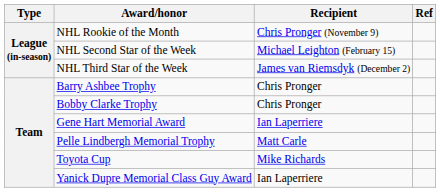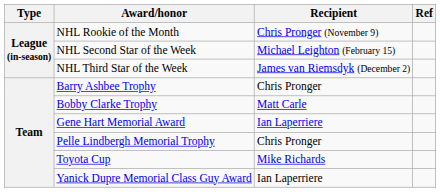 <table class="wikitable">
 <tr>
 <th scope="col">Type</th>
 <th scope="col">Award/honor</th>
 <th scope="col">Recipient</th>
 <th scope="col">Ref</th>
 </tr>
 <tr>
 <th scope="row" rowspan="3">League<br><small>(in-season)</small></th>
 <td>NHL Rookie of the Month</td>
 <td><a href='#'>Chris Pronger</a> <small>(November 9)</small></td>
 <td></td>
 </tr>
 <tr>
 <td>NHL Second Star of the Week</td>
 <td><a href='#'>Michael Leighton</a> <small>(February 15)</small></td>
 <td></td>
 </tr>
 <tr>
 <td>NHL Third Star of the Week</td>
 <td><a href='#'>James van Riemsdyk</a> <small>(December 2)</small></td>
 <td></td>
 </tr>
 <tr>
 <th scope="row" rowspan="6">Team</th>
 <td><a href='#'>Barry Ashbee Trophy</a></td>
 <td>Chris Pronger</td>
 <td></td>
 </tr>
 <tr>
 <td><a href='#'>Bobby Clarke Trophy</a></td>
-<td>Chris Pronger</td>
+<td><a href='#'>Matt Carle</a></td>
 <td></td>
 </tr>
 <tr>
 <td><a href='#'>Gene Hart Memorial Award</a></td>
 <td><a href='#'>Ian Laperriere</a></td>
 <td></td>
 </tr>
 <tr>
 <td><a href='#'>Pelle Lindbergh Memorial Trophy</a></td>
-<td><a href='#'>Matt Carle</a></td>
+<td>Chris Pronger</td>
 <td></td>
 </tr>
 <tr>
 <td><a href='#'>Toyota Cup</a></td>
 <td><a href='#'>Mike Richards</a></td>
 <td></td>
 </tr>
 <tr>
 <td><a href='#'>Yanick Dupre Memorial Class Guy Award</a></td>
 <td>Ian Laperriere</td>
 <td></td>
 </tr>
 </table>
